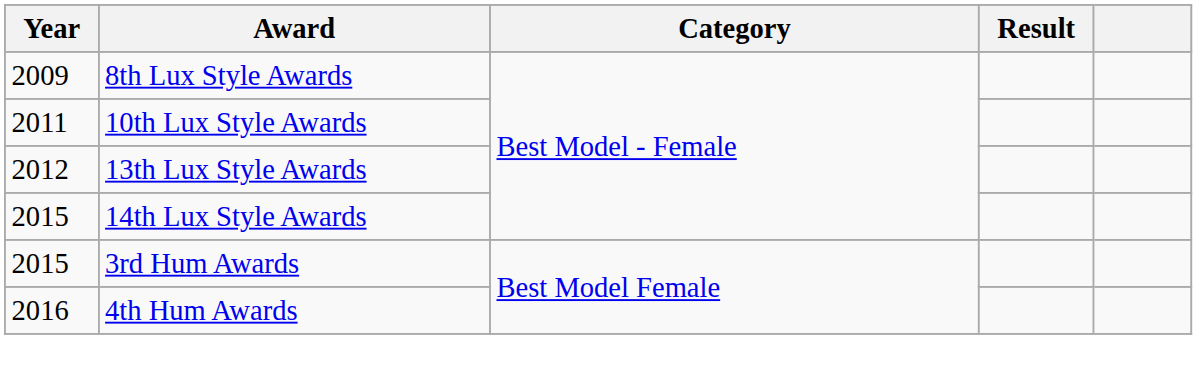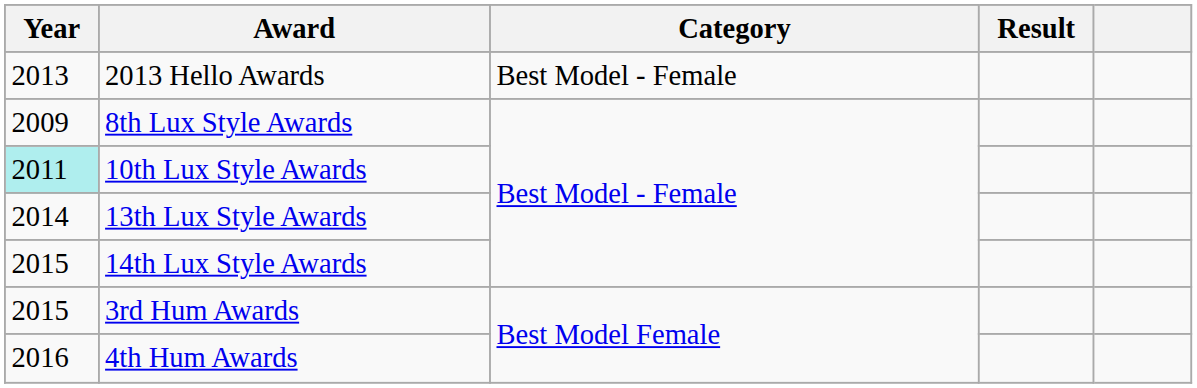 <table class="wikitable" width="50%" style="font-size: 95%;">
 <tr style="background:#ccc; text-align:center;">
 <th scope="col" width="3%">Year</th>
 <th scope="col" width="20%">Award</th>
 <th scope="col" width="25%">Category</th>
 <th scope="col" width="3%">Result</th>
 <th scope="col" width="5%"></th>
 </tr>
 <tr>
+<td>2013</td>
+<td>2013 Hello Awards</td>
+<td>Best Model - Female</td>
+<td></td>
+<td></td>
+</tr>
+<tr>
 <td>2009</td>
 <td><a href='#'>8th Lux Style Awards</a></td>
 <td rowspan="4"><a href='#'>Best Model - Female</a></td>
 <td></td>
 <td></td>
 </tr>
 <tr>
-<td>2011</td>
+<td style="background: paleturquoise;">2011</td>
 <td><a href='#'>10th Lux Style Awards</a></td>
 <td></td>
 <td></td>
 </tr>
 <tr>
-<td>2012</td>
+<td>2014</td>
 <td><a href='#'>13th Lux Style Awards</a></td>
 <td></td>
 <td></td>
 </tr>
 <tr>
 <td>2015</td>
 <td><a href='#'>14th Lux Style Awards</a></td>
 <td></td>
 <td></td>
 </tr>
 <tr>
 <td>2015</td>
 <td><a href='#'>3rd Hum Awards</a></td>
 <td rowspan="2"><a href='#'>Best Model Female</a></td>
 <td></td>
 <td></td>
 </tr>
 <tr>
 <td>2016</td>
 <td><a href='#'>4th Hum Awards</a></td>
 <td></td>
 <td></td>
 </tr>
 </table>
